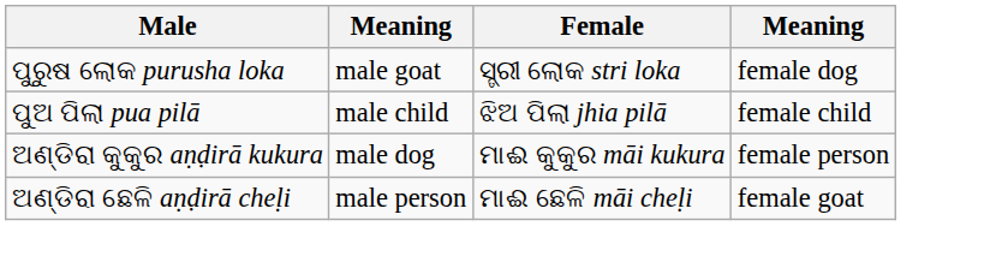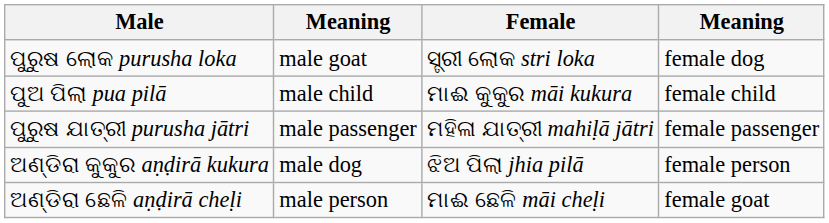 <table class="wikitable">
 <tr>
 <th>Male</th>
 <th>Meaning</th>
 <th>Female</th>
 <th>Meaning</th>
 </tr>
 <tr>
 <td>ପୁରୁଷ ଲୋକ <em>purusha loka</em></td>
 <td>male goat</td>
 <td>ସ୍ତ୍ରୀ ଲୋକ <em>stri loka</em></td>
 <td>female dog</td>
 </tr>
 <tr>
 <td>ପୁଅ ପିଲା <em>pua pilā</em></td>
 <td>male child</td>
-<td>ଝିଅ ପିଲା <em>jhia pilā</em></td>
+<td>ମାଈ କୁକୁର <em>māi kukura</em></td>
 <td>female child</td>
+</tr>
+<tr>
+<td>ପୁରୁଷ ଯାତ୍ରୀ <em>purusha jātri</em></td>
+<td>male passenger</td>
+<td>ମହିଳା ଯାତ୍ରୀ <em>mahiḷā jātri</em></td>
+<td>female passenger</td>
 </tr>
 <tr>
 <td>ଅଣ୍ଡିରା କୁକୁର <em>aṇḍirā kukura</em></td>
 <td>male dog</td>
-<td>ମାଈ କୁକୁର <em>māi kukura</em></td>
+<td>ଝିଅ ପିଲା <em>jhia pilā</em></td>
 <td>female person</td>
 </tr>
 <tr>
 <td>ଅଣ୍ଡିରା ଛେଳି <em>aṇḍirā cheḷi</em></td>
 <td>male person</td>
 <td>ମାଈ ଛେଳି <em>māi cheḷi</em></td>
 <td>female goat</td>
 </tr>
 </table>
